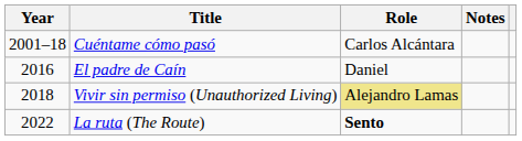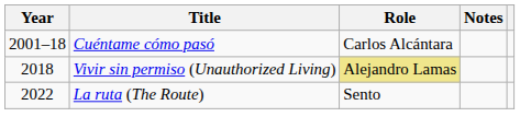 <table class="wikitable">
 <tr>
 <th>Year</th>
 <th>Title</th>
 <th>Role</th>
 <th>Notes</th>
 <th></th>
 </tr>
 <tr>
 <td align = "center">2001–18</td>
 <td><em><a href='#'>Cuéntame cómo pasó</a></em></td>
 <td>Carlos Alcántara</td>
 <td></td>
 <td align = "center"></td>
 </tr>
 <tr>
-<td align = "center">2016</td>
-<td><em><a href='#'>El padre de Caín</a></em></td>
-<td>Daniel</td>
-<td></td>
-<td align = "center"></td>
-</tr>
-<tr>
 <td align = "center">2018</td>
 <td><em><a href='#'>Vivir sin permiso</a></em> (<em>Unauthorized Living</em>)</td>
 <td style="background: khaki;">Alejandro Lamas</td>
 <td></td>
 <td align = "center"></td>
 </tr>
 <tr>
 <td align = "center">2022</td>
 <td><em><a href='#'>La ruta</a></em> (<em>The Route</em>)</td>
-<td><strong>Sento</strong></td>
+<td>Sento</td>
 <td></td>
 <td align = "center"></td>
 </tr>
 </table>
